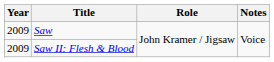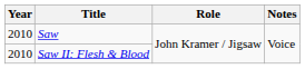 <table class="wikitable sortable">
 <tr>
 <th scope="col">Year</th>
 <th scope="col">Title</th>
 <th scope="col">Role</th>
 <th scope="col">Notes</th>
 </tr>
 <tr>
-<td>2009</td>
+<td>2010</td>
 <td><em><a href='#'>Saw</a></em></td>
 <td rowspan="2">John Kramer / Jigsaw</td>
 <td rowspan="2">Voice</td>
 </tr>
 <tr>
-<td>2009</td>
+<td>2010</td>
 <td><em><a href='#'>Saw II: Flesh & Blood</a></em></td>
 </tr>
 </table>
